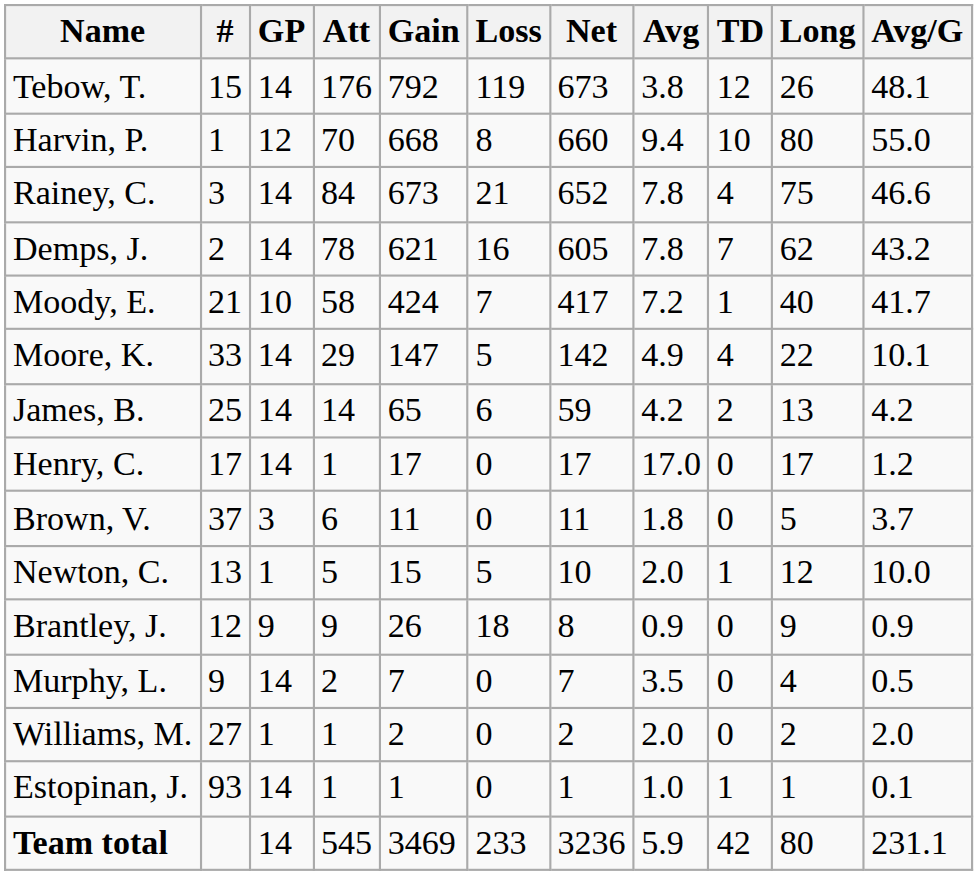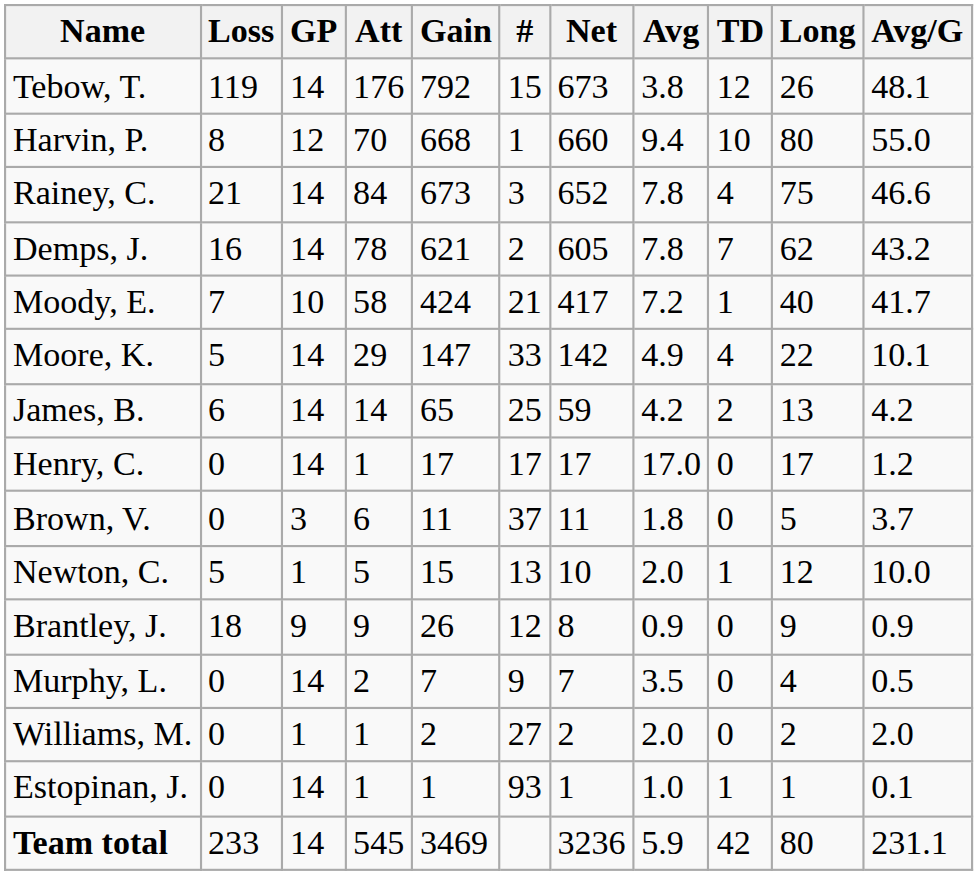 <table class="wikitable" style="white-space:nowrap">
 <tr>
 <th>Name</th>
-<th>#</th>
+<th>Loss</th>
 <th>GP</th>
 <th>Att</th>
 <th>Gain</th>
-<th>Loss</th>
+<th>#</th>
 <th>Net</th>
 <th>Avg</th>
 <th>TD</th>
 <th>Long</th>
 <th>Avg/G</th>
 </tr>
 <tr>
 <td>Tebow, T.</td>
-<td>15</td>
+<td>119</td>
 <td>14</td>
 <td>176</td>
 <td>792</td>
-<td>119</td>
+<td>15</td>
 <td>673</td>
 <td>3.8</td>
 <td>12</td>
 <td>26</td>
 <td>48.1</td>
 </tr>
 <tr>
 <td>Harvin, P.</td>
-<td>1</td>
+<td>8</td>
 <td>12</td>
 <td>70</td>
 <td>668</td>
-<td>8</td>
+<td>1</td>
 <td>660</td>
 <td>9.4</td>
 <td>10</td>
 <td>80</td>
 <td>55.0</td>
 </tr>
 <tr>
 <td>Rainey, C.</td>
-<td>3</td>
+<td>21</td>
 <td>14</td>
 <td>84</td>
 <td>673</td>
-<td>21</td>
+<td>3</td>
 <td>652</td>
 <td>7.8</td>
 <td>4</td>
 <td>75</td>
 <td>46.6</td>
 </tr>
 <tr>
 <td>Demps, J.</td>
-<td>2</td>
+<td>16</td>
 <td>14</td>
 <td>78</td>
 <td>621</td>
-<td>16</td>
+<td>2</td>
 <td>605</td>
 <td>7.8</td>
 <td>7</td>
 <td>62</td>
 <td>43.2</td>
 </tr>
 <tr>
 <td>Moody, E.</td>
-<td>21</td>
+<td>7</td>
 <td>10</td>
 <td>58</td>
 <td>424</td>
-<td>7</td>
+<td>21</td>
 <td>417</td>
 <td>7.2</td>
 <td>1</td>
 <td>40</td>
 <td>41.7</td>
 </tr>
 <tr>
 <td>Moore, K.</td>
-<td>33</td>
+<td>5</td>
 <td>14</td>
 <td>29</td>
 <td>147</td>
-<td>5</td>
+<td>33</td>
 <td>142</td>
 <td>4.9</td>
 <td>4</td>
 <td>22</td>
 <td>10.1</td>
 </tr>
 <tr>
 <td>James, B.</td>
-<td>25</td>
+<td>6</td>
 <td>14</td>
 <td>14</td>
 <td>65</td>
-<td>6</td>
+<td>25</td>
 <td>59</td>
 <td>4.2</td>
 <td>2</td>
 <td>13</td>
 <td>4.2</td>
 </tr>
 <tr>
 <td>Henry, C.</td>
-<td>17</td>
+<td>0</td>
 <td>14</td>
 <td>1</td>
 <td>17</td>
-<td>0</td>
+<td>17</td>
 <td>17</td>
 <td>17.0</td>
 <td>0</td>
 <td>17</td>
 <td>1.2</td>
 </tr>
 <tr>
 <td>Brown, V.</td>
-<td>37</td>
+<td>0</td>
 <td>3</td>
 <td>6</td>
 <td>11</td>
-<td>0</td>
+<td>37</td>
 <td>11</td>
 <td>1.8</td>
 <td>0</td>
 <td>5</td>
 <td>3.7</td>
 </tr>
 <tr>
 <td>Newton, C.</td>
-<td>13</td>
+<td>5</td>
 <td>1</td>
 <td>5</td>
 <td>15</td>
-<td>5</td>
+<td>13</td>
 <td>10</td>
 <td>2.0</td>
 <td>1</td>
 <td>12</td>
 <td>10.0</td>
 </tr>
 <tr>
 <td>Brantley, J.</td>
-<td>12</td>
+<td>18</td>
 <td>9</td>
 <td>9</td>
 <td>26</td>
-<td>18</td>
+<td>12</td>
 <td>8</td>
 <td>0.9</td>
 <td>0</td>
 <td>9</td>
 <td>0.9</td>
 </tr>
 <tr>
 <td>Murphy, L.</td>
-<td>9</td>
+<td>0</td>
 <td>14</td>
 <td>2</td>
 <td>7</td>
-<td>0</td>
+<td>9</td>
 <td>7</td>
 <td>3.5</td>
 <td>0</td>
 <td>4</td>
 <td>0.5</td>
 </tr>
 <tr>
 <td>Williams, M.</td>
-<td>27</td>
+<td>0</td>
 <td>1</td>
 <td>1</td>
 <td>2</td>
-<td>0</td>
+<td>27</td>
 <td>2</td>
 <td>2.0</td>
 <td>0</td>
 <td>2</td>
 <td>2.0</td>
 </tr>
 <tr>
 <td>Estopinan, J.</td>
-<td>93</td>
+<td>0</td>
 <td>14</td>
 <td>1</td>
 <td>1</td>
-<td>0</td>
+<td>93</td>
 <td>1</td>
 <td>1.0</td>
 <td>1</td>
 <td>1</td>
 <td>0.1</td>
 </tr>
 <tr>
 <td><strong>Team total</strong></td>
-<td></td>
+<td>233</td>
 <td>14</td>
 <td>545</td>
 <td>3469</td>
-<td>233</td>
+<td></td>
 <td>3236</td>
 <td>5.9</td>
 <td>42</td>
 <td>80</td>
 <td>231.1</td>
 </tr>
 </table>
